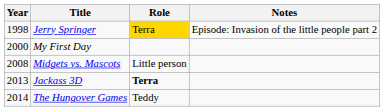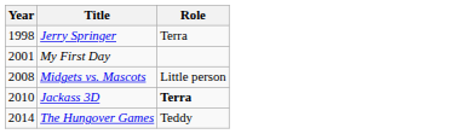 <table class="wikitable">
 <tr>
 <th>Year</th>
 <th>Title</th>
 <th>Role</th>
-<th>Notes</th>
 </tr>
 <tr>
 <td>1998</td>
 <td><em><a href='#'>Jerry Springer</a></em></td>
-<td style="background: gold;">Terra</td>
-<td>Episode: Invasion of the little people part 2</td>
+<td>Terra</td>
 </tr>
 <tr>
-<td>2000</td>
+<td>2001</td>
 <td><em>My First Day</em></td>
-<td></td>
 <td></td>
 </tr>
 <tr>
 <td>2008</td>
 <td><em><a href='#'>Midgets vs. Mascots</a></em></td>
 <td>Little person</td>
-<td></td>
 </tr>
 <tr>
-<td>2013</td>
+<td>2010</td>
 <td><em><a href='#'>Jackass 3D</a></em></td>
 <td><strong>Terra</strong></td>
-<td></td>
 </tr>
 <tr>
 <td>2014</td>
 <td><em><a href='#'>The Hungover Games</a></em></td>
 <td>Teddy</td>
-<td></td>
 </tr>
 </table>
